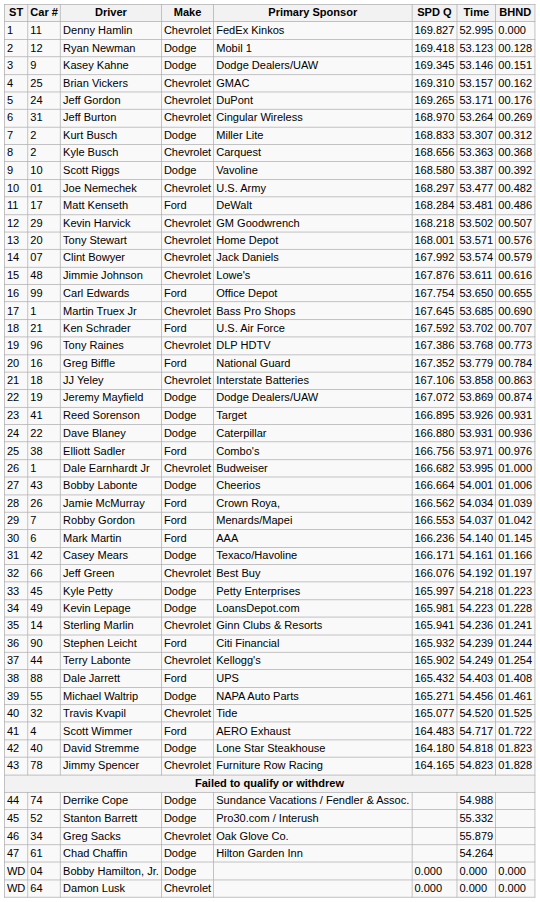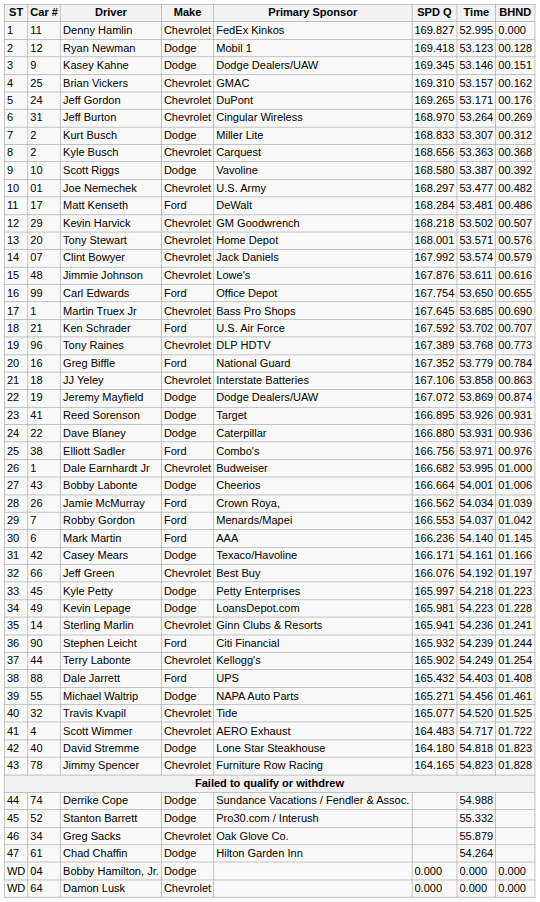 <table class="wikitable">
 <tr>
 <th colspan="1" rowspan="1"><abbr>ST</abbr></th>
 <th colspan="1" rowspan="1">Car #</th>
 <th colspan="1" rowspan="1"><abbr>Driver</abbr></th>
 <th colspan="1" rowspan="1"><abbr>Make</abbr></th>
 <th>Primary Sponsor</th>
 <th colspan="1" rowspan="1"><abbr>SPD Q</abbr></th>
 <th colspan="1" rowspan="1"><abbr>Time</abbr></th>
 <th colspan="1" rowspan="1"><abbr>BHND</abbr></th>
 </tr>
 <tr>
 <td>1</td>
 <td>11</td>
 <td>Denny Hamlin</td>
 <td>Chevrolet</td>
 <td>FedEx Kinkos</td>
 <td>169.827</td>
 <td>52.995</td>
 <td>0.000</td>
 </tr>
 <tr>
 <td>2</td>
 <td>12</td>
 <td>Ryan Newman</td>
 <td>Dodge</td>
 <td>Mobil 1</td>
 <td>169.418</td>
 <td>53.123</td>
 <td>00.128</td>
 </tr>
 <tr>
 <td>3</td>
 <td>9</td>
 <td>Kasey Kahne</td>
 <td>Dodge</td>
 <td>Dodge Dealers/UAW</td>
 <td>169.345</td>
 <td>53.146</td>
 <td>00.151</td>
 </tr>
 <tr>
 <td>4</td>
 <td>25</td>
 <td>Brian Vickers</td>
 <td>Chevrolet</td>
 <td>GMAC</td>
 <td>169.310</td>
 <td>53.157</td>
 <td>00.162</td>
 </tr>
 <tr>
 <td>5</td>
 <td>24</td>
 <td>Jeff Gordon</td>
 <td>Chevrolet</td>
 <td>DuPont</td>
 <td>169.265</td>
 <td>53.171</td>
 <td>00.176</td>
 </tr>
 <tr>
 <td>6</td>
 <td>31</td>
 <td>Jeff Burton</td>
 <td>Chevrolet</td>
 <td>Cingular Wireless</td>
 <td>168.970</td>
 <td>53.264</td>
 <td>00.269</td>
 </tr>
 <tr>
 <td>7</td>
 <td>2</td>
 <td>Kurt Busch</td>
 <td>Dodge</td>
 <td>Miller Lite</td>
 <td>168.833</td>
 <td>53.307</td>
 <td>00.312</td>
 </tr>
 <tr>
 <td>8</td>
 <td>2</td>
 <td>Kyle Busch</td>
 <td>Chevrolet</td>
 <td>Carquest</td>
 <td>168.656</td>
 <td>53.363</td>
 <td>00.368</td>
 </tr>
 <tr>
 <td>9</td>
 <td>10</td>
 <td>Scott Riggs</td>
 <td>Dodge</td>
 <td>Vavoline</td>
 <td>168.580</td>
 <td>53.387</td>
 <td>00.392</td>
 </tr>
 <tr>
 <td>10</td>
 <td>01</td>
 <td>Joe Nemechek</td>
 <td>Chevrolet</td>
 <td>U.S. Army</td>
 <td>168.297</td>
 <td>53.477</td>
 <td>00.482</td>
 </tr>
 <tr>
 <td>11</td>
 <td>17</td>
 <td>Matt Kenseth</td>
 <td>Ford</td>
 <td>DeWalt</td>
 <td>168.284</td>
 <td>53.481</td>
 <td>00.486</td>
 </tr>
 <tr>
 <td>12</td>
 <td>29</td>
 <td>Kevin Harvick</td>
 <td>Chevrolet</td>
 <td>GM Goodwrench</td>
 <td>168.218</td>
 <td>53.502</td>
 <td>00.507</td>
 </tr>
 <tr>
 <td>13</td>
 <td>20</td>
 <td>Tony Stewart</td>
 <td>Chevrolet</td>
 <td>Home Depot</td>
 <td>168.001</td>
 <td>53.571</td>
 <td>00.576</td>
 </tr>
 <tr>
 <td>14</td>
 <td>07</td>
 <td>Clint Bowyer</td>
 <td>Chevrolet</td>
 <td>Jack Daniels</td>
 <td>167.992</td>
 <td>53.574</td>
 <td>00.579</td>
 </tr>
 <tr>
 <td>15</td>
 <td>48</td>
 <td>Jimmie Johnson</td>
 <td>Chevrolet</td>
 <td>Lowe's</td>
 <td>167.876</td>
 <td>53.611</td>
 <td>00.616</td>
 </tr>
 <tr>
 <td>16</td>
 <td>99</td>
 <td>Carl Edwards</td>
 <td>Ford</td>
 <td>Office Depot</td>
 <td>167.754</td>
 <td>53.650</td>
 <td>00.655</td>
 </tr>
 <tr>
 <td>17</td>
 <td>1</td>
 <td>Martin Truex Jr</td>
 <td>Chevrolet</td>
 <td>Bass Pro Shops</td>
 <td>167.645</td>
 <td>53.685</td>
 <td>00.690</td>
 </tr>
 <tr>
 <td>18</td>
 <td>21</td>
 <td>Ken Schrader</td>
 <td>Ford</td>
 <td>U.S. Air Force</td>
 <td>167.592</td>
 <td>53.702</td>
 <td>00.707</td>
 </tr>
 <tr>
 <td>19</td>
 <td>96</td>
 <td>Tony Raines</td>
 <td>Chevrolet</td>
 <td>DLP HDTV</td>
-<td>167.386</td>
+<td>167.389</td>
 <td>53.768</td>
 <td>00.773</td>
 </tr>
 <tr>
 <td>20</td>
 <td>16</td>
 <td>Greg Biffle</td>
 <td>Ford</td>
 <td>National Guard</td>
 <td>167.352</td>
 <td>53.779</td>
 <td>00.784</td>
 </tr>
 <tr>
 <td>21</td>
 <td>18</td>
 <td>JJ Yeley</td>
 <td>Chevrolet</td>
 <td>Interstate Batteries</td>
 <td>167.106</td>
 <td>53.858</td>
 <td>00.863</td>
 </tr>
 <tr>
 <td>22</td>
 <td>19</td>
 <td>Jeremy Mayfield</td>
 <td>Dodge</td>
 <td>Dodge Dealers/UAW</td>
 <td>167.072</td>
 <td>53.869</td>
 <td>00.874</td>
 </tr>
 <tr>
 <td>23</td>
 <td>41</td>
 <td>Reed Sorenson</td>
 <td>Dodge</td>
 <td>Target</td>
 <td>166.895</td>
 <td>53.926</td>
 <td>00.931</td>
 </tr>
 <tr>
 <td>24</td>
 <td>22</td>
 <td>Dave Blaney</td>
 <td>Dodge</td>
 <td>Caterpillar</td>
 <td>166.880</td>
 <td>53.931</td>
 <td>00.936</td>
 </tr>
 <tr>
 <td>25</td>
 <td>38</td>
 <td>Elliott Sadler</td>
 <td>Ford</td>
 <td>Combo's</td>
 <td>166.756</td>
 <td>53.971</td>
 <td>00.976</td>
 </tr>
 <tr>
 <td>26</td>
 <td>1</td>
 <td>Dale Earnhardt Jr</td>
 <td>Chevrolet</td>
 <td>Budweiser</td>
 <td>166.682</td>
 <td>53.995</td>
 <td>01.000</td>
 </tr>
 <tr>
 <td>27</td>
 <td>43</td>
 <td>Bobby Labonte</td>
 <td>Dodge</td>
 <td>Cheerios</td>
 <td>166.664</td>
 <td>54.001</td>
 <td>01.006</td>
 </tr>
 <tr>
 <td>28</td>
 <td>26</td>
 <td>Jamie McMurray</td>
 <td>Ford</td>
 <td>Crown Roya,</td>
 <td>166.562</td>
 <td>54.034</td>
 <td>01.039</td>
 </tr>
 <tr>
 <td>29</td>
 <td>7</td>
 <td>Robby Gordon</td>
 <td>Ford</td>
 <td>Menards/Mapei</td>
 <td>166.553</td>
 <td>54.037</td>
 <td>01.042</td>
 </tr>
 <tr>
 <td>30</td>
 <td>6</td>
 <td>Mark Martin</td>
 <td>Ford</td>
 <td>AAA</td>
 <td>166.236</td>
 <td>54.140</td>
 <td>01.145</td>
 </tr>
 <tr>
 <td>31</td>
 <td>42</td>
 <td>Casey Mears</td>
 <td>Dodge</td>
 <td>Texaco/Havoline</td>
 <td>166.171</td>
 <td>54.161</td>
 <td>01.166</td>
 </tr>
 <tr>
 <td>32</td>
 <td>66</td>
 <td>Jeff Green</td>
 <td>Chevrolet</td>
 <td>Best Buy</td>
 <td>166.076</td>
 <td>54.192</td>
 <td>01.197</td>
 </tr>
 <tr>
 <td>33</td>
 <td>45</td>
 <td>Kyle Petty</td>
 <td>Dodge</td>
 <td>Petty Enterprises</td>
 <td>165.997</td>
 <td>54.218</td>
 <td>01.223</td>
 </tr>
 <tr>
 <td>34</td>
 <td>49</td>
 <td>Kevin Lepage</td>
 <td>Dodge</td>
 <td>LoansDepot.com</td>
 <td>165.981</td>
 <td>54.223</td>
 <td>01.228</td>
 </tr>
 <tr>
 <td>35</td>
 <td>14</td>
 <td>Sterling Marlin</td>
 <td>Chevrolet</td>
 <td>Ginn Clubs & Resorts</td>
 <td>165.941</td>
 <td>54.236</td>
 <td>01.241</td>
 </tr>
 <tr>
 <td>36</td>
 <td>90</td>
 <td>Stephen Leicht</td>
 <td>Ford</td>
 <td>Citi Financial</td>
 <td>165.932</td>
 <td>54.239</td>
 <td>01.244</td>
 </tr>
 <tr>
 <td>37</td>
 <td>44</td>
 <td>Terry Labonte</td>
 <td>Chevrolet</td>
 <td>Kellogg's</td>
 <td>165.902</td>
 <td>54.249</td>
 <td>01.254</td>
 </tr>
 <tr>
 <td>38</td>
 <td>88</td>
 <td>Dale Jarrett</td>
 <td>Ford</td>
 <td>UPS</td>
 <td>165.432</td>
 <td>54.403</td>
 <td>01.408</td>
 </tr>
 <tr>
 <td>39</td>
 <td>55</td>
 <td>Michael Waltrip</td>
 <td>Dodge</td>
 <td>NAPA Auto Parts</td>
 <td>165.271</td>
 <td>54.456</td>
 <td>01.461</td>
 </tr>
 <tr>
 <td>40</td>
 <td>32</td>
 <td>Travis Kvapil</td>
 <td>Chevrolet</td>
 <td>Tide</td>
 <td>165.077</td>
 <td>54.520</td>
 <td>01.525</td>
 </tr>
 <tr>
 <td>41</td>
 <td>4</td>
 <td>Scott Wimmer</td>
-<td>Ford</td>
+<td>Chevrolet</td>
 <td>AERO Exhaust</td>
 <td>164.483</td>
 <td>54.717</td>
 <td>01.722</td>
 </tr>
 <tr>
 <td>42</td>
 <td>40</td>
 <td>David Stremme</td>
 <td>Dodge</td>
 <td>Lone Star Steakhouse</td>
 <td>164.180</td>
 <td>54.818</td>
 <td>01.823</td>
 </tr>
 <tr>
 <td>43</td>
 <td>78</td>
 <td>Jimmy Spencer</td>
 <td>Chevrolet</td>
 <td>Furniture Row Racing</td>
 <td>164.165</td>
 <td>54.823</td>
 <td>01.828</td>
 </tr>
 <tr>
 <th colspan="8">Failed to qualify or withdrew</th>
 </tr>
 <tr>
 <td>44</td>
 <td>74</td>
 <td>Derrike Cope</td>
 <td>Dodge</td>
 <td>Sundance Vacations / Fendler & Assoc.</td>
 <td></td>
 <td>54.988</td>
 <td></td>
 </tr>
 <tr>
 <td>45</td>
 <td>52</td>
 <td>Stanton Barrett</td>
 <td>Dodge</td>
 <td>Pro30.com / Interush</td>
 <td></td>
 <td>55.332</td>
 <td></td>
 </tr>
 <tr>
 <td>46</td>
 <td>34</td>
 <td>Greg Sacks</td>
 <td>Chevrolet</td>
 <td>Oak Glove Co.</td>
 <td></td>
 <td>55.879</td>
 <td></td>
 </tr>
 <tr>
 <td>47</td>
 <td>61</td>
 <td>Chad Chaffin</td>
 <td>Dodge</td>
 <td>Hilton Garden Inn</td>
 <td></td>
 <td>54.264</td>
 <td></td>
 </tr>
 <tr>
 <td>WD</td>
 <td>04</td>
 <td>Bobby Hamilton, Jr.</td>
 <td>Dodge</td>
 <td></td>
 <td>0.000</td>
 <td>0.000</td>
 <td>0.000</td>
 </tr>
 <tr>
 <td>WD</td>
 <td>64</td>
 <td>Damon Lusk</td>
 <td>Chevrolet</td>
 <td></td>
 <td>0.000</td>
 <td>0.000</td>
 <td>0.000</td>
 </tr>
 </table>
